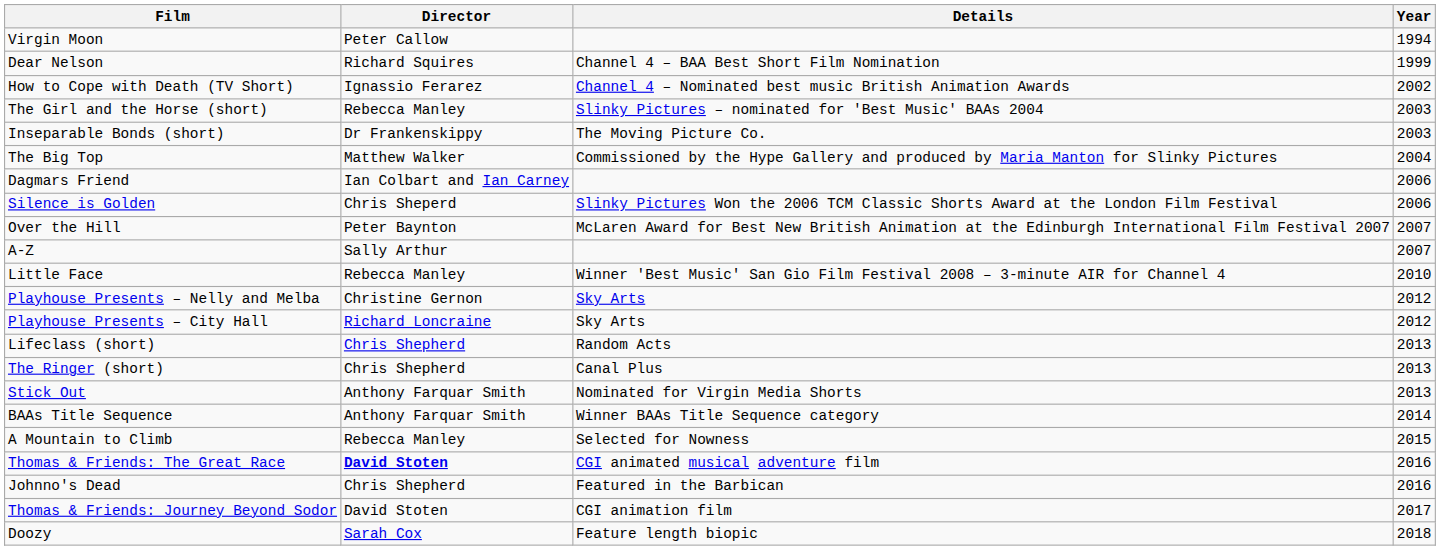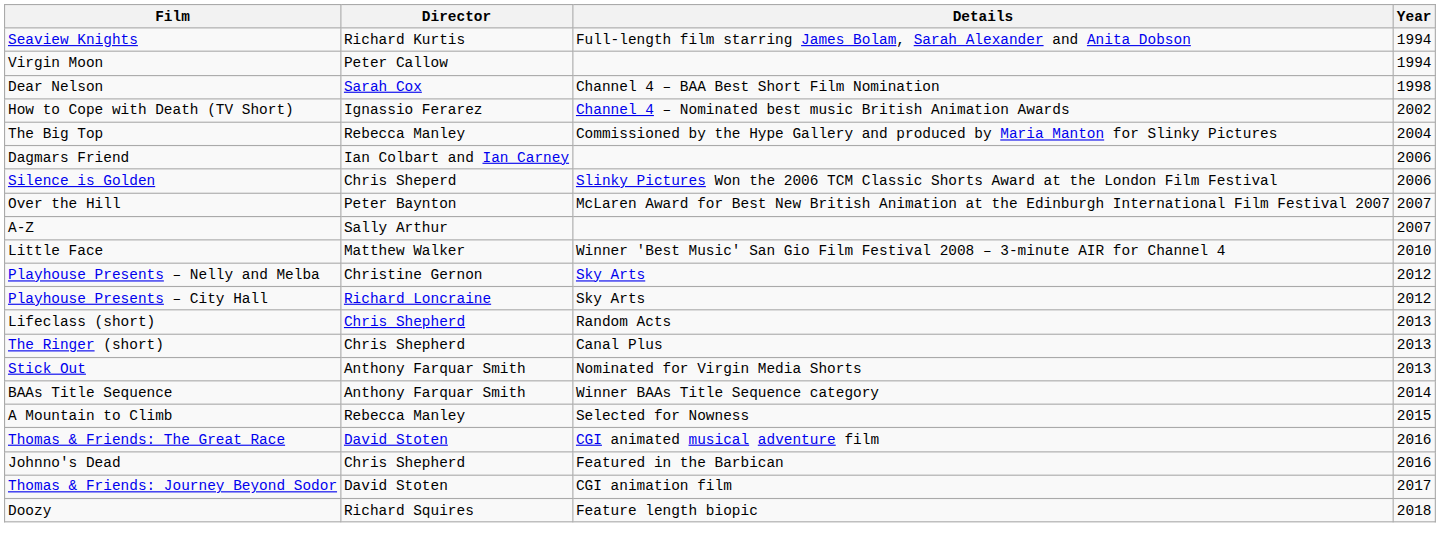 <table class="wikitable">
 <tr>
 <th>Film</th>
 <th>Director</th>
 <th>Details</th>
 <th>Year</th>
+</tr>
+<tr>
+<td><a href='#'>Seaview Knights</a></td>
+<td>Richard Kurtis</td>
+<td>Full-length film starring <a href='#'>James Bolam</a>, <a href='#'>Sarah Alexander</a> and <a href='#'>Anita Dobson</a></td>
+<td>1994</td>
 </tr>
 <tr>
 <td>Virgin Moon</td>
 <td>Peter Callow</td>
 <td></td>
 <td>1994</td>
 </tr>
 <tr>
 <td>Dear Nelson</td>
-<td>Richard Squires</td>
+<td><a href='#'>Sarah Cox</a></td>
 <td>Channel 4 – BAA Best Short Film Nomination</td>
-<td>1999</td>
+<td>1998</td>
 </tr>
 <tr>
 <td>How to Cope with Death (TV Short)</td>
 <td>Ignassio Ferarez</td>
 <td><a href='#'>Channel 4</a> – Nominated best music British Animation Awards</td>
 <td>2002</td>
 </tr>
 <tr>
-<td>The Girl and the Horse (short)</td>
+<td>The Big Top</td>
 <td>Rebecca Manley</td>
-<td><a href='#'>Slinky Pictures</a> – nominated for 'Best Music' BAAs 2004</td>
-<td>2003</td>
-</tr>
-<tr>
-<td>Inseparable Bonds (short)</td>
-<td>Dr Frankenskippy</td>
-<td>The Moving Picture Co.</td>
-<td>2003</td>
-</tr>
-<tr>
-<td>The Big Top</td>
-<td>Matthew Walker</td>
 <td>Commissioned by the Hype Gallery and produced by <a href='#'>Maria Manton</a> for Slinky Pictures</td>
 <td>2004</td>
 </tr>
 <tr>
 <td>Dagmars Friend</td>
 <td>Ian Colbart and <a href='#'>Ian Carney</a></td>
 <td></td>
 <td>2006</td>
 </tr>
 <tr>
 <td><a href='#'>Silence is Golden</a></td>
 <td>Chris Sheperd</td>
 <td><a href='#'>Slinky Pictures</a> Won the 2006 TCM Classic Shorts Award at the London Film Festival</td>
 <td>2006</td>
 </tr>
 <tr>
 <td>Over the Hill</td>
 <td>Peter Baynton</td>
 <td>McLaren Award for Best New British Animation at the Edinburgh International Film Festival 2007</td>
 <td>2007</td>
 </tr>
 <tr>
 <td>A-Z</td>
 <td>Sally Arthur</td>
 <td></td>
 <td>2007</td>
 </tr>
 <tr>
 <td>Little Face</td>
-<td>Rebecca Manley</td>
+<td>Matthew Walker</td>
 <td>Winner 'Best Music' San Gio Film Festival 2008 – 3-minute AIR for Channel 4</td>
 <td>2010</td>
 </tr>
 <tr>
 <td><a href='#'>Playhouse Presents</a> – Nelly and Melba</td>
 <td>Christine Gernon</td>
 <td><a href='#'>Sky Arts</a></td>
 <td>2012</td>
 </tr>
 <tr>
 <td><a href='#'>Playhouse Presents</a> – City Hall</td>
 <td><a href='#'>Richard Loncraine</a></td>
 <td>Sky Arts</td>
 <td>2012</td>
 </tr>
 <tr>
 <td>Lifeclass (short)</td>
 <td><a href='#'>Chris Shepherd</a></td>
 <td>Random Acts</td>
 <td>2013</td>
 </tr>
 <tr>
 <td><a href='#'>The Ringer</a> (short)</td>
 <td>Chris Shepherd</td>
 <td>Canal Plus</td>
 <td>2013</td>
 </tr>
 <tr>
 <td><a href='#'>Stick Out</a></td>
 <td>Anthony Farquar Smith</td>
 <td>Nominated for Virgin Media Shorts</td>
 <td>2013</td>
 </tr>
 <tr>
 <td>BAAs Title Sequence</td>
 <td>Anthony Farquar Smith</td>
 <td>Winner BAAs Title Sequence category</td>
 <td>2014</td>
 </tr>
 <tr>
 <td>A Mountain to Climb</td>
 <td>Rebecca Manley</td>
 <td>Selected for Nowness</td>
 <td>2015</td>
 </tr>
 <tr>
 <td><a href='#'>Thomas & Friends: The Great Race</a></td>
-<td><strong><a href='#'>David Stoten</a></strong></td>
+<td><a href='#'>David Stoten</a></td>
 <td><a href='#'>CGI</a> animated <a href='#'>musical</a> <a href='#'>adventure</a> film</td>
 <td>2016</td>
 </tr>
 <tr>
 <td>Johnno's Dead</td>
 <td>Chris Shepherd</td>
 <td>Featured in the Barbican</td>
 <td>2016</td>
 </tr>
 <tr>
 <td><a href='#'>Thomas & Friends: Journey Beyond Sodor</a></td>
 <td>David Stoten</td>
 <td>CGI animation film</td>
 <td>2017</td>
 </tr>
 <tr>
 <td>Doozy</td>
-<td><a href='#'>Sarah Cox</a></td>
+<td>Richard Squires</td>
 <td>Feature length biopic</td>
 <td>2018</td>
 </tr>
 </table>
